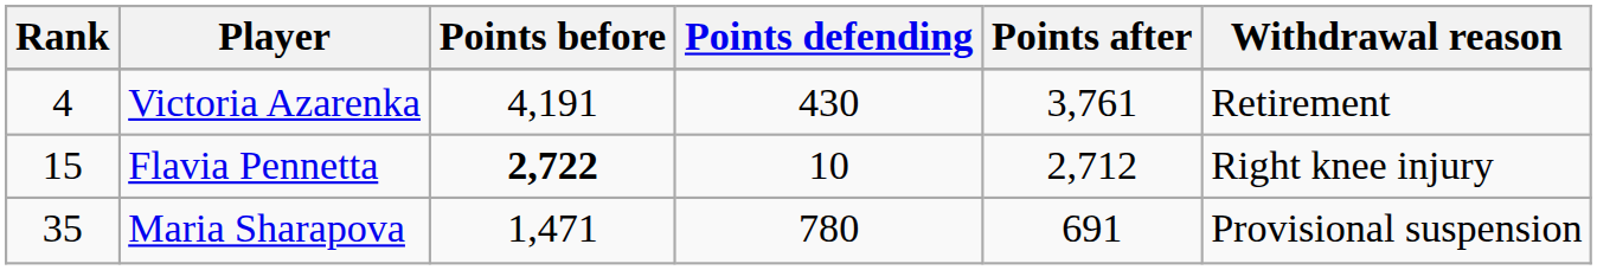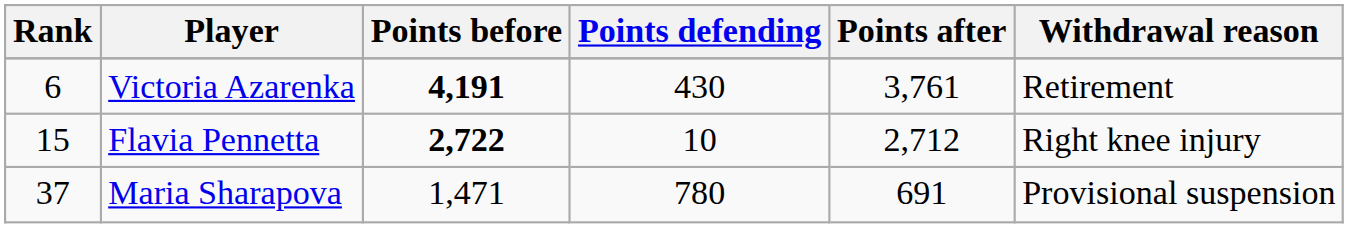 <table class="wikitable collapsible uncollapsed">
 <tr>
 <th>Rank</th>
 <th>Player</th>
 <th>Points before</th>
 <th><a href='#'>Points defending</a></th>
 <th>Points after</th>
 <th>Withdrawal reason</th>
 </tr>
 <tr>
 </tr>
 <tr>
-<td style="text-align:center;">4</td>
+<td style="text-align:center;">6</td>
 <td> <a href='#'>Victoria Azarenka</a></td>
-<td style="text-align:center;">4,191</td>
+<td style="text-align:center;"><strong>4,191</strong></td>
 <td style="text-align:center;">430</td>
 <td style="text-align:center;">3,761</td>
 <td>Retirement</td>
 </tr>
 <tr>
 <td style="text-align:center;">15</td>
 <td> <a href='#'>Flavia Pennetta</a></td>
 <td style="text-align:center;"><strong>2,722</strong></td>
 <td style="text-align:center;">10</td>
 <td style="text-align:center;">2,712</td>
 <td>Right knee injury</td>
 </tr>
 <tr>
-<td style="text-align:center;">35</td>
+<td style="text-align:center;">37</td>
 <td> <a href='#'>Maria Sharapova</a></td>
 <td style="text-align:center;">1,471</td>
 <td style="text-align:center;">780</td>
 <td style="text-align:center;">691</td>
 <td>Provisional suspension</td>
 </tr>
 </table>
